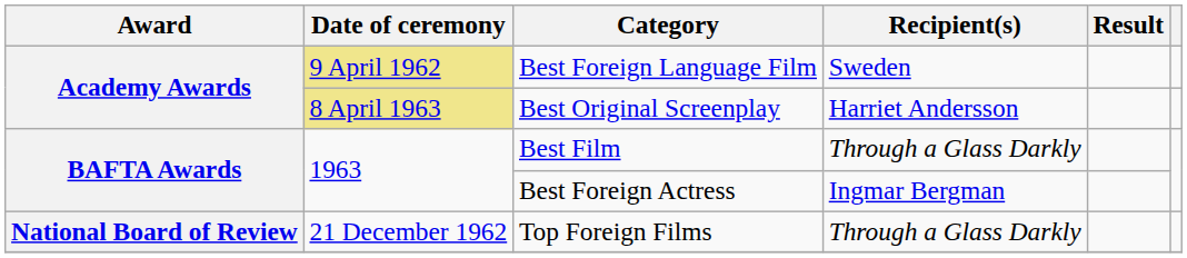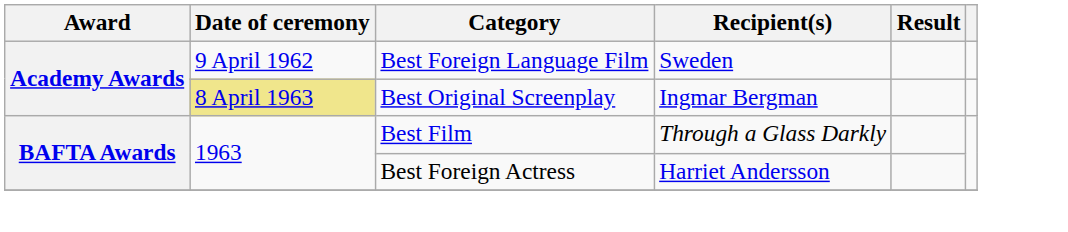 <table class="wikitable plainrowheaders sortable">
 <tr>
 <th scope="col">Award</th>
 <th scope="col">Date of ceremony</th>
 <th scope="col">Category</th>
 <th scope="col">Recipient(s)</th>
 <th scope="col">Result</th>
 <th scope="col" class="unsortable"></th>
 </tr>
 <tr>
 <th scope="row" rowspan=2><a href='#'>Academy Awards</a></th>
-<td rowspan="1" style="background: khaki;"><a href='#'>9 April 1962</a></td>
+<td rowspan="1"><a href='#'>9 April 1962</a></td>
 <td><a href='#'>Best Foreign Language Film</a></td>
 <td rowspan="1"><a href='#'>Sweden</a></td>
 <td></td>
 <td rowspan="1"></td>
 </tr>
 <tr>
 <td rowspan="1" style="background: khaki;"><a href='#'>8 April 1963</a></td>
 <td><a href='#'>Best Original Screenplay</a></td>
-<td><a href='#'>Harriet Andersson</a></td>
+<td rowspan="1"><a href='#'>Ingmar Bergman</a></td>
 <td></td>
 <td rowspan="1"></td>
 </tr>
 <tr>
 <th scope="row" rowspan=2><a href='#'>BAFTA Awards</a></th>
 <td rowspan="2"><a href='#'>1963</a></td>
 <td><a href='#'>Best Film</a></td>
 <td><em>Through a Glass Darkly</em></td>
 <td></td>
 <td rowspan="2"></td>
 </tr>
 <tr>
 <td>Best Foreign Actress</td>
-<td rowspan="1"><a href='#'>Ingmar Bergman</a></td>
+<td><a href='#'>Harriet Andersson</a></td>
 <td></td>
-</tr>
-<tr>
-<th scope="row"><a href='#'>National Board of Review</a></th>
-<td rowspan="1"><a href='#'>21 December 1962</a></td>
-<td>Top Foreign Films</td>
-<td><em>Through a Glass Darkly</em></td>
-<td></td>
-<td rowspan="1"></td>
 </tr>
 <tr>
 </tr>
 </table>
